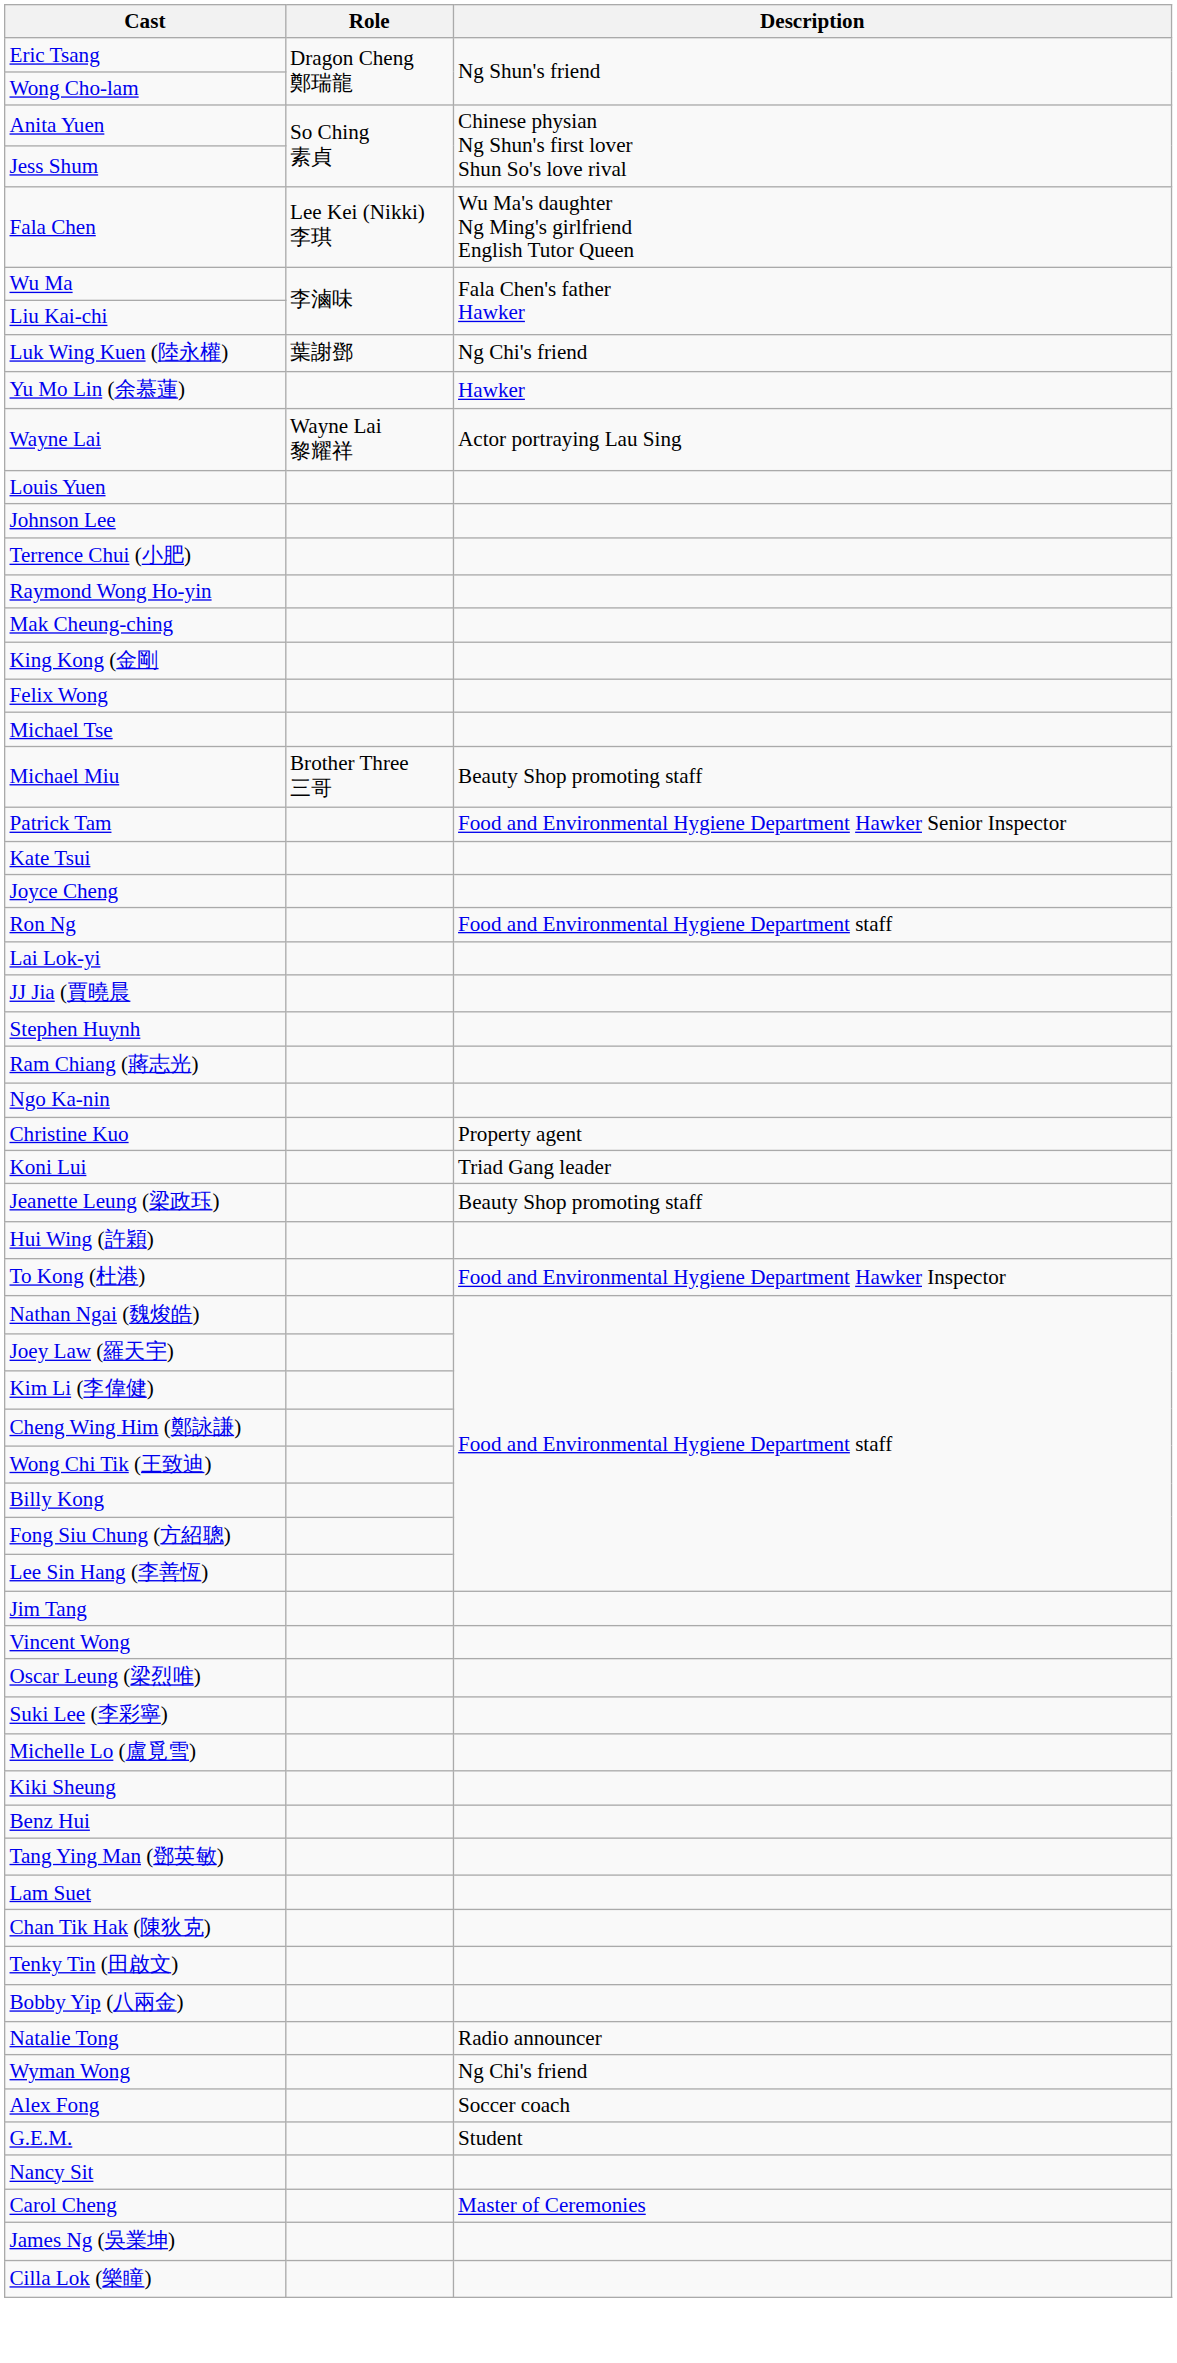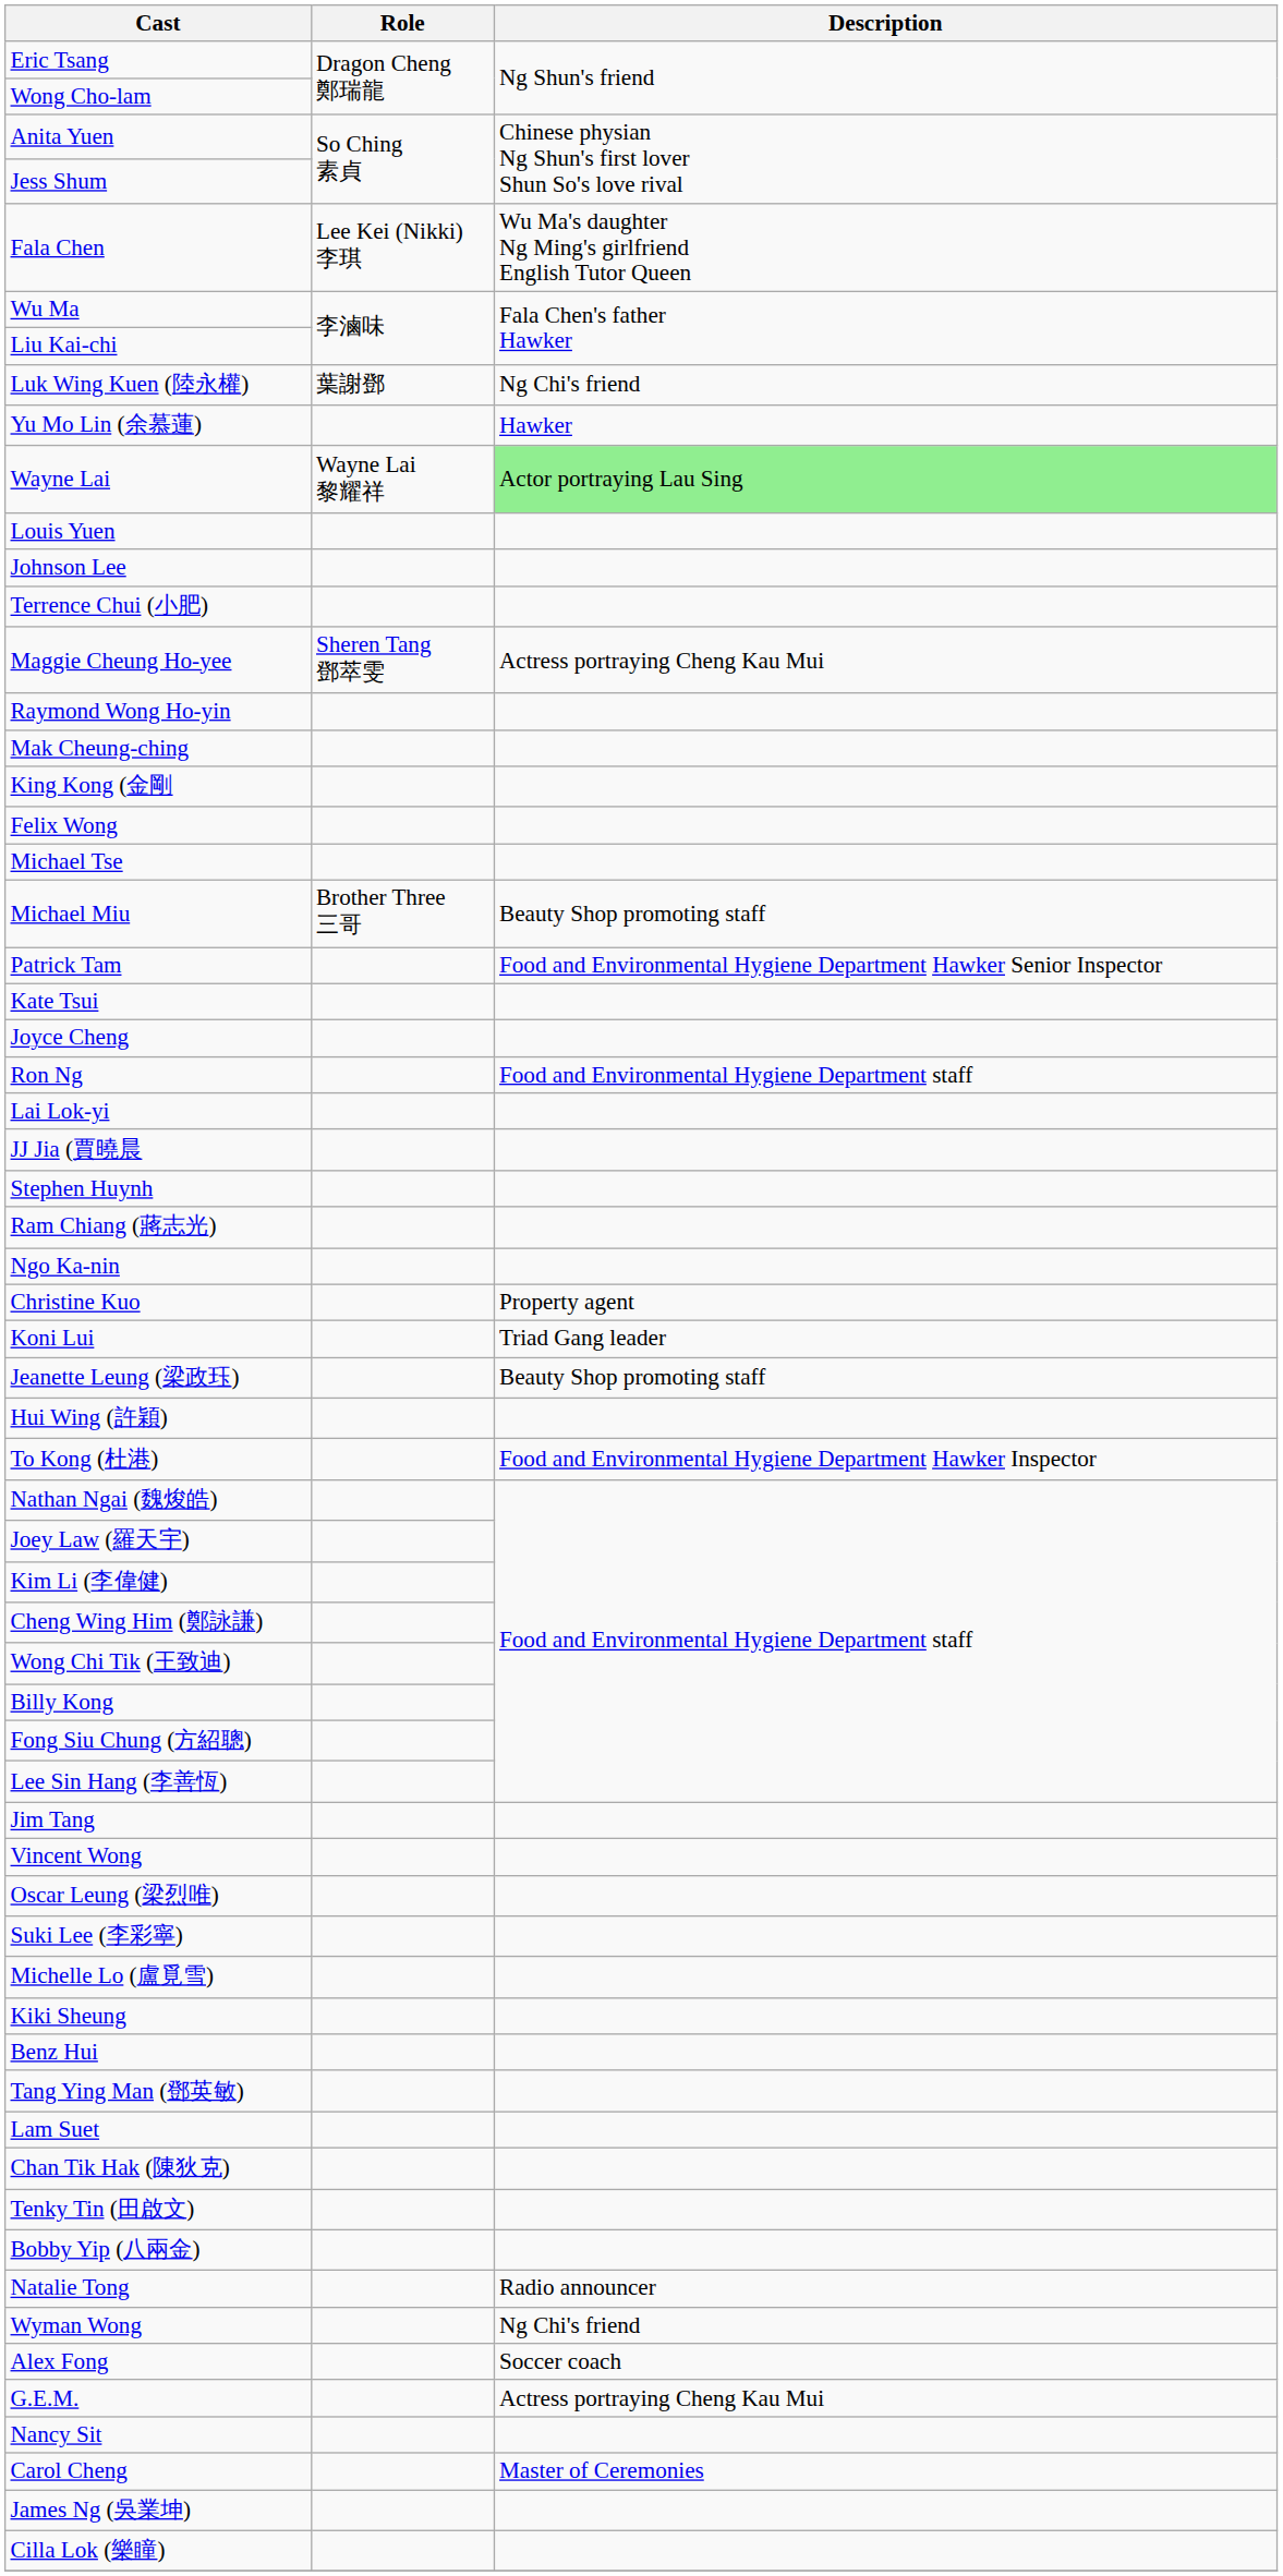 <table class="wikitable" width="70%">
 <tr>
 <th>Cast</th>
 <th>Role</th>
 <th>Description</th>
 </tr>
 <tr>
 <td><a href='#'>Eric Tsang</a></td>
 <td rowspan="2">Dragon Cheng<br>鄭瑞龍</td>
 <td rowspan="2">Ng Shun's friend</td>
 </tr>
 <tr>
 <td><a href='#'>Wong Cho-lam</a><br></td>
 </tr>
 <tr>
 <td><a href='#'>Anita Yuen</a></td>
 <td rowspan="2">So Ching<br>素貞</td>
 <td rowspan="2">Chinese physian<br>Ng Shun's first lover<br>Shun So's love rival</td>
 </tr>
 <tr>
 <td><a href='#'>Jess Shum</a><br></td>
 </tr>
 <tr>
 <td><a href='#'>Fala Chen</a></td>
 <td>Lee Kei (Nikki)<br>李琪</td>
 <td>Wu Ma's daughter<br>Ng Ming's girlfriend<br>English Tutor Queen</td>
 </tr>
 <tr>
 <td><a href='#'>Wu Ma</a></td>
 <td rowspan="2">李滷味</td>
 <td rowspan="2">Fala Chen's father<br><a href='#'>Hawker</a></td>
 </tr>
 <tr>
 <td><a href='#'>Liu Kai-chi</a><br></td>
 </tr>
 <tr>
 <td><a href='#'>Luk Wing Kuen</a> (<a href='#'>陸永權</a>)</td>
 <td>葉謝鄧</td>
 <td>Ng Chi's friend</td>
 </tr>
 <tr>
 <td><a href='#'>Yu Mo Lin</a> (<a href='#'>余慕蓮</a>)</td>
 <td></td>
 <td><a href='#'>Hawker</a></td>
 </tr>
 <tr>
 <td><a href='#'>Wayne Lai</a></td>
 <td>Wayne Lai<br>黎耀祥</td>
-<td>Actor portraying Lau Sing</td>
+<td style="background: lightgreen;">Actor portraying Lau Sing</td>
 </tr>
 <tr>
 <td><a href='#'>Louis Yuen</a></td>
 <td></td>
 <td></td>
 </tr>
 <tr>
 <td><a href='#'>Johnson Lee</a></td>
 <td></td>
 <td></td>
 </tr>
 <tr>
 <td><a href='#'>Terrence Chui</a> (<a href='#'>小肥</a>)</td>
 <td></td>
 <td></td>
+</tr>
+<tr>
+<td><a href='#'>Maggie Cheung Ho-yee</a></td>
+<td><a href='#'>Sheren Tang</a><br>鄧萃雯</td>
+<td>Actress portraying Cheng Kau Mui</td>
 </tr>
 <tr>
 <td><a href='#'>Raymond Wong Ho-yin</a></td>
 <td></td>
 <td></td>
 </tr>
 <tr>
 <td><a href='#'>Mak Cheung-ching</a></td>
 <td></td>
 <td></td>
 </tr>
 <tr>
 <td><a href='#'>King Kong</a> (<a href='#'>金剛</a></td>
 <td></td>
 <td></td>
 </tr>
 <tr>
 <td><a href='#'>Felix Wong</a></td>
 <td></td>
 <td></td>
 </tr>
 <tr>
 <td><a href='#'>Michael Tse</a></td>
 <td></td>
 <td></td>
 </tr>
 <tr>
 <td><a href='#'>Michael Miu</a></td>
 <td>Brother Three<br>三哥</td>
 <td>Beauty Shop promoting staff</td>
 </tr>
 <tr>
 <td><a href='#'>Patrick Tam</a></td>
 <td></td>
 <td><a href='#'>Food and Environmental Hygiene Department</a> <a href='#'>Hawker</a> Senior Inspector</td>
 </tr>
 <tr>
 <td><a href='#'>Kate Tsui</a></td>
 <td></td>
 <td></td>
 </tr>
 <tr>
 <td><a href='#'>Joyce Cheng</a></td>
 <td></td>
 <td></td>
 </tr>
 <tr>
 <td><a href='#'>Ron Ng</a></td>
 <td></td>
 <td><a href='#'>Food and Environmental Hygiene Department</a> staff</td>
 </tr>
 <tr>
 <td><a href='#'>Lai Lok-yi</a></td>
 <td></td>
 <td></td>
 </tr>
 <tr>
 <td><a href='#'>JJ Jia</a> (<a href='#'>賈曉晨</a></td>
 <td></td>
 <td></td>
 </tr>
 <tr>
 <td><a href='#'>Stephen Huynh</a></td>
 <td></td>
 <td></td>
 </tr>
 <tr>
 <td><a href='#'>Ram Chiang</a> (<a href='#'>蔣志光</a>)</td>
 <td></td>
 <td></td>
 </tr>
 <tr>
 <td><a href='#'>Ngo Ka-nin</a></td>
 <td></td>
 <td></td>
 </tr>
 <tr>
 <td><a href='#'>Christine Kuo</a></td>
 <td></td>
 <td>Property agent</td>
 </tr>
 <tr>
 <td><a href='#'>Koni Lui</a></td>
 <td></td>
 <td>Triad Gang leader</td>
 </tr>
 <tr>
 <td><a href='#'>Jeanette Leung</a> (<a href='#'>梁政珏</a>)</td>
 <td></td>
 <td>Beauty Shop promoting staff</td>
 </tr>
 <tr>
 <td><a href='#'>Hui Wing</a> (<a href='#'>許穎</a>)</td>
 <td></td>
 <td></td>
 </tr>
 <tr>
 <td><a href='#'>To Kong</a> (<a href='#'>杜港</a>)</td>
 <td></td>
 <td><a href='#'>Food and Environmental Hygiene Department</a> <a href='#'>Hawker</a> Inspector</td>
 </tr>
 <tr>
 <td><a href='#'>Nathan Ngai</a> (<a href='#'>魏焌皓</a>)</td>
 <td></td>
 <td rowspan="8"><a href='#'>Food and Environmental Hygiene Department</a> staff</td>
 </tr>
 <tr>
 <td><a href='#'>Joey Law</a> (<a href='#'>羅天宇</a>)</td>
 <td></td>
 </tr>
 <tr>
 <td><a href='#'>Kim Li</a> (<a href='#'>李偉健</a>)</td>
 <td></td>
 </tr>
 <tr>
 <td><a href='#'>Cheng Wing Him</a> (<a href='#'>鄭詠謙</a>)</td>
 <td></td>
 </tr>
 <tr>
 <td><a href='#'>Wong Chi Tik</a> (<a href='#'>王致迪</a>)</td>
 <td></td>
 </tr>
 <tr>
 <td><a href='#'>Billy Kong</a></td>
 <td></td>
 </tr>
 <tr>
 <td><a href='#'>Fong Siu Chung</a> (<a href='#'>方紹聰</a>)</td>
 <td></td>
 </tr>
 <tr>
 <td><a href='#'>Lee Sin Hang</a> (<a href='#'>李善恆</a>)</td>
 <td></td>
 </tr>
 <tr>
 <td><a href='#'>Jim Tang</a></td>
 <td></td>
 </tr>
 <tr>
 <td><a href='#'>Vincent Wong</a></td>
 <td></td>
 <td></td>
 </tr>
 <tr>
 <td><a href='#'>Oscar Leung</a> (<a href='#'>梁烈唯</a>)</td>
 <td></td>
 <td></td>
 </tr>
 <tr>
 <td><a href='#'>Suki Lee</a> (<a href='#'>李彩寧</a>)</td>
 <td></td>
 <td></td>
 </tr>
 <tr>
 <td><a href='#'>Michelle Lo</a> (<a href='#'>盧覓雪</a>)</td>
 <td></td>
 <td></td>
 </tr>
 <tr>
 <td><a href='#'>Kiki Sheung</a></td>
 <td></td>
 <td></td>
 </tr>
 <tr>
 <td><a href='#'>Benz Hui</a></td>
 <td></td>
 <td></td>
 </tr>
 <tr>
 <td><a href='#'>Tang Ying Man</a> (<a href='#'>鄧英敏</a>)</td>
 <td></td>
 <td></td>
 </tr>
 <tr>
 <td><a href='#'>Lam Suet</a></td>
 <td></td>
 <td></td>
 </tr>
 <tr>
 <td><a href='#'>Chan Tik Hak</a> (<a href='#'>陳狄克</a>)</td>
 <td></td>
 <td></td>
 </tr>
 <tr>
 <td><a href='#'>Tenky Tin</a> (<a href='#'>田啟文</a>)</td>
 <td></td>
 <td></td>
 </tr>
 <tr>
 <td><a href='#'>Bobby Yip</a> (<a href='#'>八兩金</a>)</td>
 <td></td>
 <td></td>
 </tr>
 <tr>
 <td><a href='#'>Natalie Tong</a></td>
 <td></td>
 <td>Radio announcer</td>
 </tr>
 <tr>
 <td><a href='#'>Wyman Wong</a></td>
 <td></td>
 <td>Ng Chi's friend</td>
 </tr>
 <tr>
 <td><a href='#'>Alex Fong</a></td>
 <td></td>
 <td>Soccer coach</td>
 </tr>
 <tr>
 <td><a href='#'>G.E.M.</a></td>
 <td></td>
-<td>Student</td>
+<td>Actress portraying Cheng Kau Mui</td>
 </tr>
 <tr>
 <td><a href='#'>Nancy Sit</a></td>
 <td></td>
 <td></td>
 </tr>
 <tr>
 <td><a href='#'>Carol Cheng</a></td>
 <td></td>
 <td><a href='#'>Master of Ceremonies</a></td>
 </tr>
 <tr>
 <td><a href='#'>James Ng</a> (<a href='#'>吳業坤</a>)</td>
 <td></td>
 <td></td>
 </tr>
 <tr>
 <td><a href='#'>Cilla Lok</a> (<a href='#'>樂瞳</a>)</td>
 <td></td>
 <td></td>
 </tr>
 <tr>
 </tr>
 </table>
